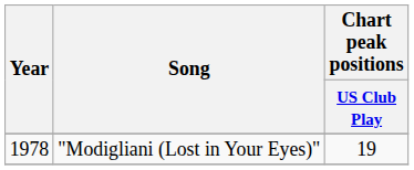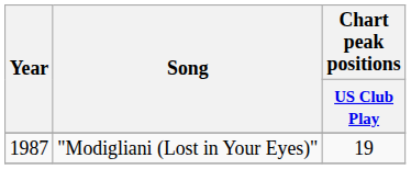 <table class="wikitable">
 <tr>
 <th rowspan="2">Year</th>
 <th rowspan="2">Song</th>
 <th colspan="1">Chart peak positions</th>
 </tr>
 <tr>
 <th width="55"><small><a href='#'>US Club Play</a></small></th>
 </tr>
 <tr>
 </tr>
 <tr>
-<td align="center">1978</td>
+<td align="center">1987</td>
 <td>"Modigliani (Lost in Your Eyes)"</td>
 <td align="center">19</td>
 </tr>
 <tr>
 </tr>
 </table>
